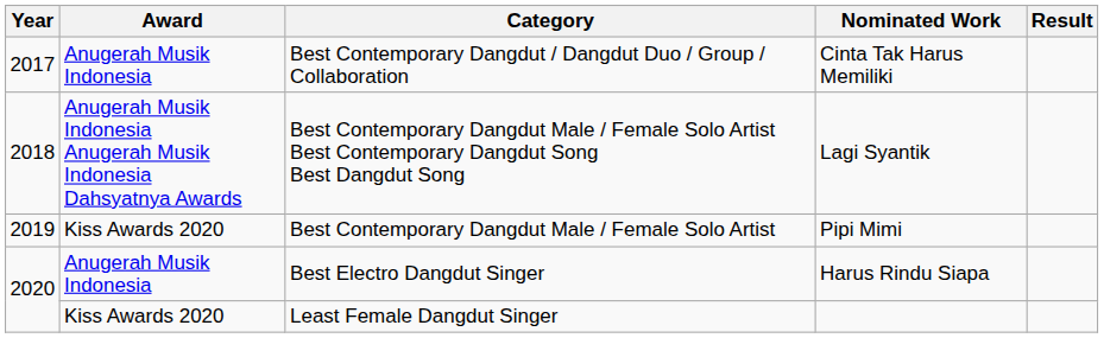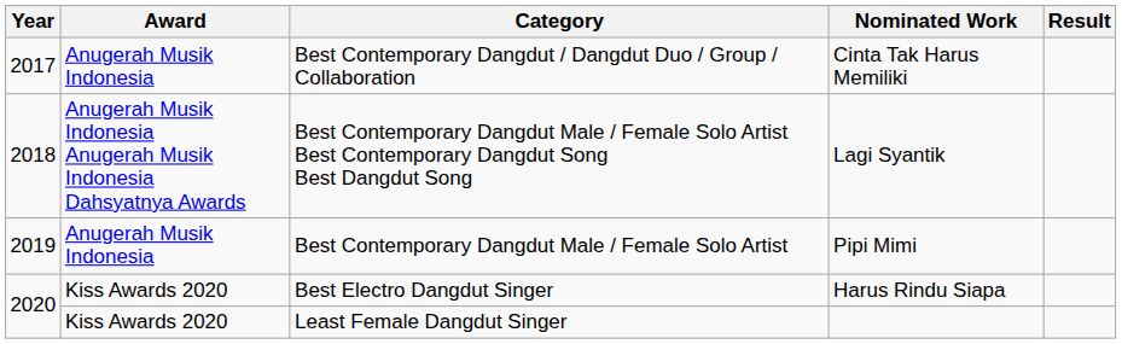 <table class="wikitable sortable">
 <tr>
 <th>Year</th>
 <th>Award</th>
 <th>Category</th>
 <th>Nominated Work</th>
 <th>Result</th>
 </tr>
 <tr>
 <td>2017</td>
 <td><a href='#'>Anugerah Musik Indonesia</a></td>
 <td>Best Contemporary Dangdut / Dangdut Duo / Group / Collaboration</td>
 <td>Cinta Tak Harus Memiliki</td>
 <td></td>
 </tr>
 <tr>
 <td>2018</td>
 <td><a href='#'>Anugerah Musik Indonesia</a><br><a href='#'>Anugerah Musik Indonesia</a><br><a href='#'>Dahsyatnya Awards</a></td>
 <td>Best Contemporary Dangdut Male / Female Solo Artist<br>Best Contemporary Dangdut Song<br>Best Dangdut Song</td>
 <td>Lagi Syantik</td>
 <td></td>
 </tr>
 <tr>
 <td>2019</td>
-<td>Kiss Awards 2020</td>
+<td><a href='#'>Anugerah Musik Indonesia</a></td>
 <td>Best Contemporary Dangdut Male / Female Solo Artist</td>
 <td>Pipi Mimi</td>
 <td></td>
 </tr>
 <tr>
 <td rowspan=2>2020</td>
-<td><a href='#'>Anugerah Musik Indonesia</a></td>
+<td>Kiss Awards 2020</td>
 <td>Best Electro Dangdut Singer</td>
 <td>Harus Rindu Siapa</td>
 <td></td>
 </tr>
 <tr>
 <td>Kiss Awards 2020</td>
 <td>Least Female Dangdut Singer</td>
 <td></td>
 <td></td>
 </tr>
 </table>
